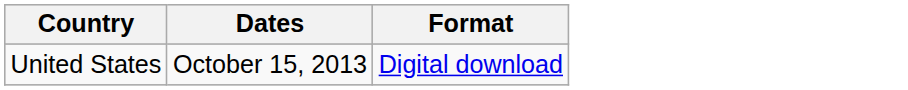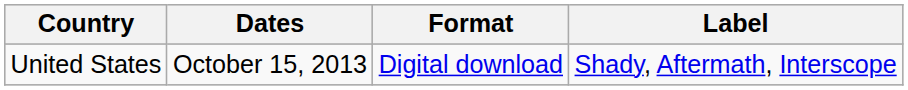 <table class="wikitable">
 <tr>
 <th>Country</th>
 <th>Dates</th>
 <th>Format</th>
+<th>Label</th>
 </tr>
 <tr>
 <td>United States</td>
 <td>October 15, 2013</td>
 <td><a href='#'>Digital download</a></td>
+<td><a href='#'>Shady</a>, <a href='#'>Aftermath</a>, <a href='#'>Interscope</a></td>
 </tr>
 </table>
